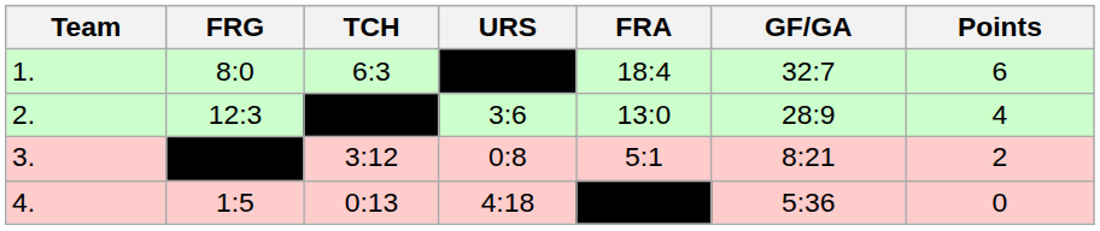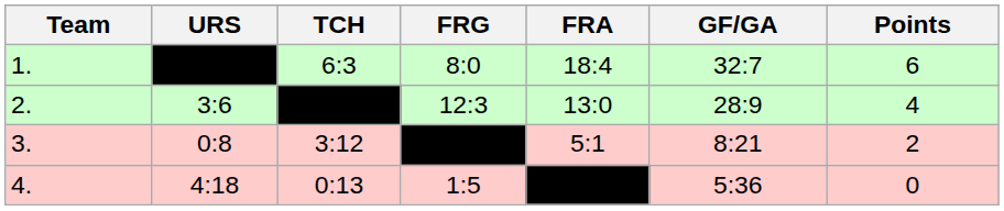 <table class="wikitable" bgcolor="#EFEFFF" width="50%">
 <tr bgcolor="#BCD2EE">
 <th>Team</th>
+<th>URS</th>
+<th>TCH</th>
 <th>FRG</th>
-<th>TCH</th>
-<th>URS</th>
 <th>FRA</th>
 <th>GF/GA</th>
 <th>Points</th>
 </tr>
 <tr bgcolor="#ccffcc" align="center">
 <td align="left">1. </td>
+<td style="background:#000000;"></td>
+<td>6:3</td>
 <td>8:0</td>
-<td>6:3</td>
-<td style="background:#000000;"></td>
 <td>18:4</td>
 <td>32:7</td>
 <td>6</td>
 </tr>
 <tr bgcolor="#ccffcc" align="center">
 <td align="left">2. </td>
+<td>3:6</td>
+<td style="background:#000000;"></td>
 <td>12:3</td>
-<td style="background:#000000;"></td>
-<td>3:6</td>
 <td>13:0</td>
 <td>28:9</td>
 <td>4</td>
 </tr>
 <tr bgcolor="#ffcccc" align="center">
 <td align="left">3. </td>
+<td>0:8</td>
+<td>3:12</td>
 <td style="background:#000000;"></td>
-<td>3:12</td>
-<td>0:8</td>
 <td>5:1</td>
 <td>8:21</td>
 <td>2</td>
 </tr>
 <tr bgcolor="#ffcccc" align="center">
 <td align="left">4. </td>
+<td>4:18</td>
+<td>0:13</td>
 <td>1:5</td>
-<td>0:13</td>
-<td>4:18</td>
 <td style="background:#000000;"></td>
 <td>5:36</td>
 <td>0</td>
 </tr>
 </table>
